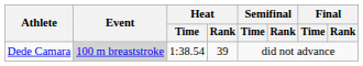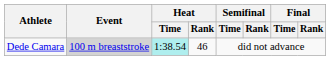 <table class=wikitable style="font-size:90%">
 <tr>
 <th rowspan="2">Athlete</th>
 <th rowspan="2">Event</th>
 <th colspan="2">Heat</th>
 <th colspan="2">Semifinal</th>
 <th colspan="2">Final</th>
 </tr>
 <tr style="font-size:95%">
 <th>Time</th>
 <th>Rank</th>
 <th>Time</th>
 <th>Rank</th>
 <th>Time</th>
 <th>Rank</th>
 </tr>
 <tr align=center>
 <td align=left><a href='#'>Dede Camara</a></td>
 <td align=left style="background: lightgrey;"><a href='#'>100 m breaststroke</a></td>
-<td>1:38.54</td>
-<td>39</td>
+<td style="background: paleturquoise;">1:38.54</td>
+<td>46</td>
 <td colspan=4>did not advance</td>
 </tr>
 </table>
